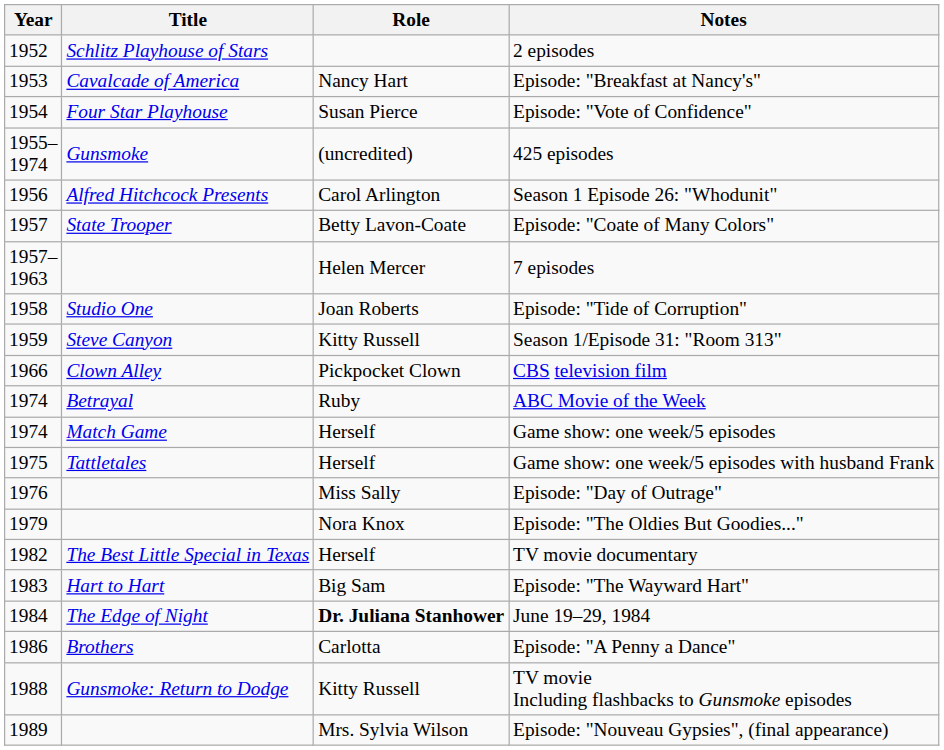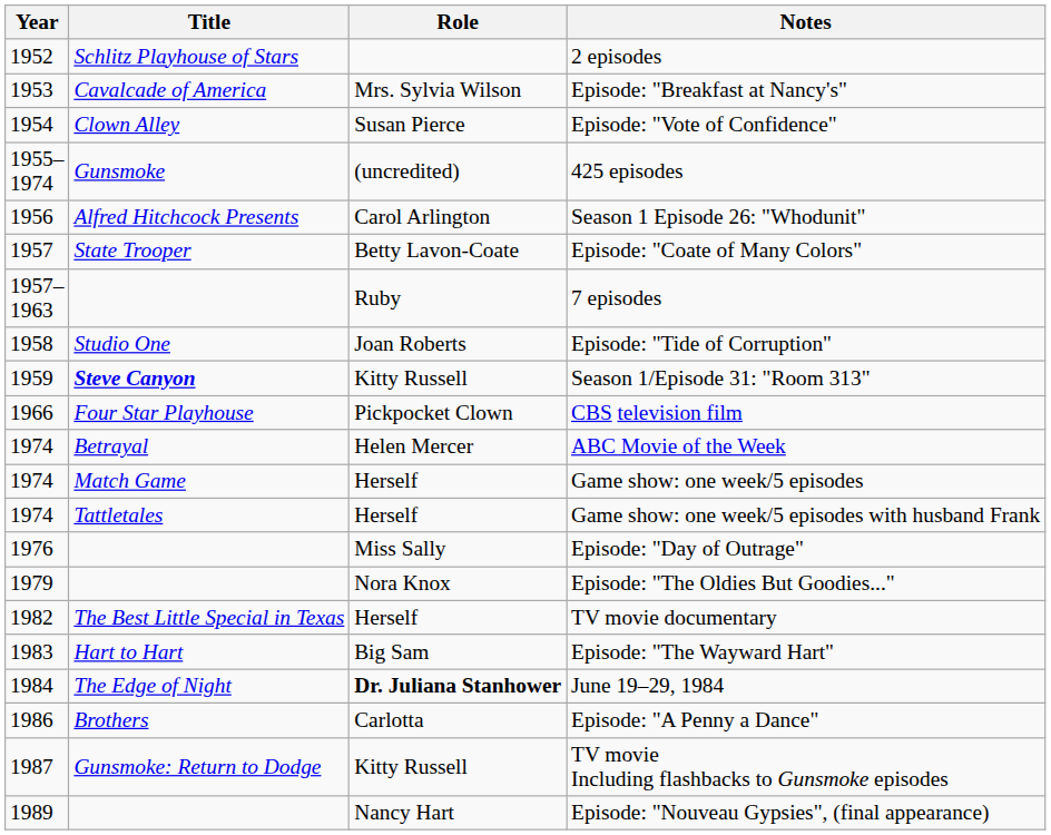 <table class="wikitable sortable">
 <tr>
 <th>Year</th>
 <th>Title</th>
 <th>Role</th>
 <th class="unsortable">Notes</th>
 </tr>
 <tr>
 <td>1952</td>
 <td><em><a href='#'>Schlitz Playhouse of Stars</a></em></td>
 <td></td>
 <td>2 episodes</td>
 </tr>
 <tr>
 <td>1953</td>
 <td><em><a href='#'>Cavalcade of America</a></em></td>
-<td>Nancy Hart</td>
+<td>Mrs. Sylvia Wilson</td>
 <td>Episode: "Breakfast at Nancy's"</td>
 </tr>
 <tr>
 <td>1954</td>
-<td><em><a href='#'>Four Star Playhouse</a></em></td>
+<td><em><a href='#'>Clown Alley</a></em></td>
 <td>Susan Pierce</td>
 <td>Episode: "Vote of Confidence"</td>
 </tr>
 <tr>
 <td>1955–<br>1974</td>
 <td><em><a href='#'>Gunsmoke</a></em></td>
 <td> (uncredited)</td>
 <td>425 episodes</td>
 </tr>
 <tr>
 <td>1956</td>
 <td><em><a href='#'>Alfred Hitchcock Presents</a></em></td>
 <td>Carol Arlington</td>
 <td>Season 1 Episode 26: "Whodunit"</td>
 </tr>
 <tr>
 <td>1957</td>
 <td><em><a href='#'>State Trooper</a></em></td>
 <td>Betty Lavon-Coate</td>
 <td>Episode: "Coate of Many Colors"</td>
 </tr>
 <tr>
 <td>1957–<br>1963</td>
 <td><em></em></td>
-<td>Helen Mercer</td>
+<td>Ruby</td>
 <td>7 episodes</td>
 </tr>
 <tr>
 <td>1958</td>
 <td><em><a href='#'>Studio One</a></em></td>
 <td>Joan Roberts</td>
 <td>Episode: "Tide of Corruption"</td>
 </tr>
 <tr>
 <td>1959</td>
-<td><em><a href='#'>Steve Canyon</a></em></td>
+<td><strong><em><a href='#'>Steve Canyon</a></em></strong></td>
 <td>Kitty Russell</td>
 <td>Season 1/Episode 31: "Room 313"</td>
 </tr>
 <tr>
 <td>1966</td>
-<td><em><a href='#'>Clown Alley</a></em></td>
+<td><em><a href='#'>Four Star Playhouse</a></em></td>
 <td>Pickpocket Clown</td>
 <td><a href='#'>CBS</a> <a href='#'>television film</a></td>
 </tr>
 <tr>
 <td>1974</td>
 <td><em><a href='#'>Betrayal</a></em></td>
-<td>Ruby</td>
+<td>Helen Mercer</td>
 <td><a href='#'>ABC Movie of the Week</a></td>
 </tr>
 <tr>
 <td>1974</td>
 <td><em><a href='#'>Match Game</a></em></td>
 <td>Herself</td>
 <td>Game show: one week/5 episodes</td>
 </tr>
 <tr>
-<td>1975</td>
+<td>1974</td>
 <td><em><a href='#'>Tattletales</a></em></td>
 <td>Herself</td>
 <td>Game show: one week/5 episodes with husband Frank</td>
 </tr>
 <tr>
 <td>1976</td>
 <td><em></em></td>
 <td>Miss Sally</td>
 <td>Episode: "Day of Outrage"</td>
 </tr>
 <tr>
 <td>1979</td>
 <td><em></em></td>
 <td>Nora Knox</td>
 <td>Episode: "The Oldies But Goodies..."</td>
 </tr>
 <tr>
 <td>1982</td>
 <td><em><a href='#'>The Best Little Special in Texas</a></em></td>
 <td>Herself</td>
 <td>TV movie documentary</td>
 </tr>
 <tr>
 <td>1983</td>
 <td><em><a href='#'>Hart to Hart</a></em></td>
 <td>Big Sam</td>
 <td>Episode: "The Wayward Hart"</td>
 </tr>
 <tr>
 <td>1984</td>
 <td><em><a href='#'>The Edge of Night</a></em></td>
 <td><strong>Dr. Juliana Stanhower</strong></td>
 <td>June 19–29, 1984</td>
 </tr>
 <tr>
 <td>1986</td>
 <td><em><a href='#'>Brothers</a></em></td>
 <td>Carlotta</td>
 <td>Episode: "A Penny a Dance"</td>
 </tr>
 <tr>
-<td>1988</td>
+<td>1987</td>
 <td><em><a href='#'>Gunsmoke: Return to Dodge</a></em></td>
 <td>Kitty Russell</td>
 <td>TV movie<br>Including flashbacks to <em>Gunsmoke</em> episodes</td>
 </tr>
 <tr>
 <td>1989</td>
 <td><em></em></td>
-<td>Mrs. Sylvia Wilson</td>
+<td>Nancy Hart</td>
 <td>Episode: "Nouveau Gypsies", (final appearance)</td>
 </tr>
 </table>
